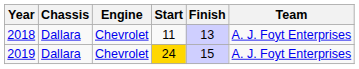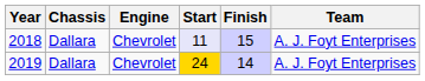 <table class="wikitable" style="font-size: 90%;">
 <tr>
 <th>Year</th>
 <th>Chassis</th>
 <th>Engine</th>
 <th>Start</th>
 <th>Finish</th>
 <th>Team</th>
 </tr>
 <tr>
 <td><a href='#'>2018</a></td>
 <td><a href='#'>Dallara</a></td>
 <td><a href='#'>Chevrolet</a></td>
-<td align=center>11</td>
-<td style="text-align:center; background:#CFCFFF;">13</td>
+<td align=center style="background: lavender;">11</td>
+<td style="text-align:center; background:#CFCFFF;">15</td>
 <td nowrap><a href='#'>A. J. Foyt Enterprises</a></td>
 </tr>
 <tr>
 <td><a href='#'>2019</a></td>
 <td><a href='#'>Dallara</a></td>
 <td><a href='#'>Chevrolet</a></td>
 <td align=center style="background: gold;">24</td>
-<td style="text-align:center; background:#CFCFFF;">15</td>
+<td style="text-align:center; background:#CFCFFF;">14</td>
 <td nowrap><a href='#'>A. J. Foyt Enterprises</a></td>
 </tr>
 </table>
